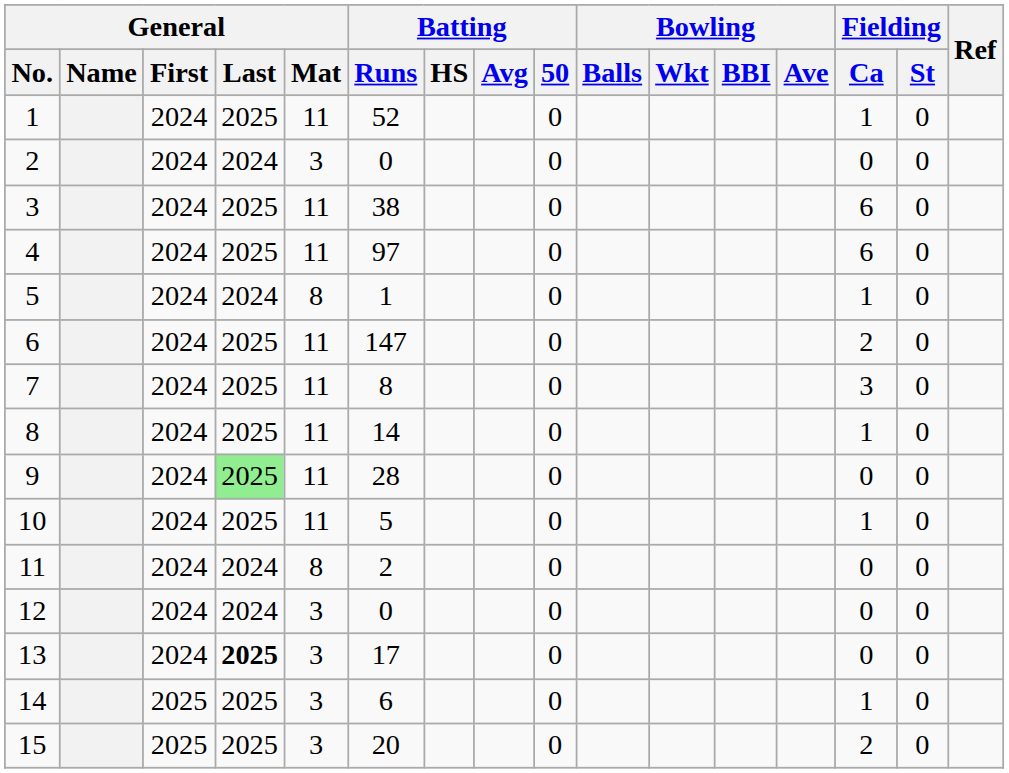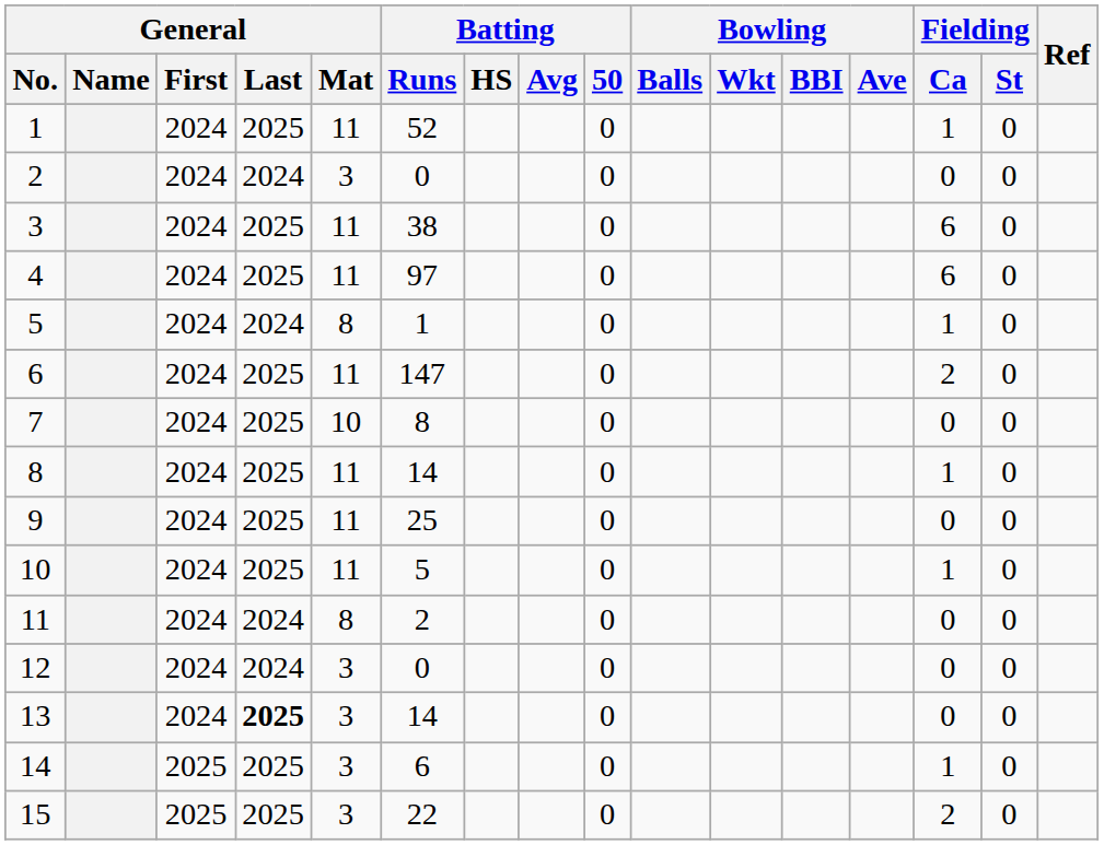 <table class="wikitable plainrowheaders sortable">
 <tr align="center">
 <th scope="col" colspan=5 class="unsortable">General</th>
 <th scope="col" colspan=4 class="unsortable"><a href='#'>Batting</a></th>
 <th scope="col" colspan=4 class="unsortable"><a href='#'>Bowling</a></th>
 <th scope="col" colspan=2 class="unsortable"><a href='#'>Fielding</a></th>
 <th scope="col" rowspan=2 class="unsortable">Ref</th>
 </tr>
 <tr align="center">
 <th scope="col">No.</th>
 <th scope="col">Name</th>
 <th scope="col">First</th>
 <th scope="col">Last</th>
 <th scope="col">Mat</th>
 <th scope="col"><a href='#'>Runs</a></th>
 <th scope="col">HS</th>
 <th scope="col"><a href='#'>Avg</a></th>
 <th scope="col"><a href='#'>50</a></th>
 <th scope="col"><a href='#'>Balls</a></th>
 <th scope="col"><a href='#'>Wkt</a></th>
 <th scope="col"><a href='#'>BBI</a></th>
 <th scope="col"><a href='#'>Ave</a></th>
 <th scope="col"><a href='#'>Ca</a></th>
 <th scope="col"><a href='#'>St</a></th>
 </tr>
 <tr align="center">
 <td>1</td>
 <th scope="row"></th>
 <td>2024</td>
 <td>2025</td>
 <td>11</td>
 <td>52</td>
 <td></td>
 <td></td>
 <td>0</td>
 <td></td>
 <td></td>
 <td></td>
 <td></td>
 <td>1</td>
 <td>0</td>
 <td></td>
 </tr>
 <tr align="center">
 <td>2</td>
 <th scope="row"></th>
 <td>2024</td>
 <td>2024</td>
 <td>3</td>
 <td>0</td>
 <td></td>
 <td></td>
 <td>0</td>
 <td></td>
 <td></td>
 <td></td>
 <td></td>
 <td>0</td>
 <td>0</td>
 <td></td>
 </tr>
 <tr align="center">
 <td>3</td>
 <th scope="row"></th>
 <td>2024</td>
 <td>2025</td>
 <td>11</td>
 <td>38</td>
 <td></td>
 <td></td>
 <td>0</td>
 <td></td>
 <td></td>
 <td></td>
 <td></td>
 <td>6</td>
 <td>0</td>
 <td></td>
 </tr>
 <tr align="center">
 <td>4</td>
 <th scope="row"></th>
 <td>2024</td>
 <td>2025</td>
 <td>11</td>
 <td>97</td>
 <td></td>
 <td></td>
 <td>0</td>
 <td></td>
 <td></td>
 <td></td>
 <td></td>
 <td>6</td>
 <td>0</td>
 <td></td>
 </tr>
 <tr align="center">
 <td>5</td>
 <th scope="row"></th>
 <td>2024</td>
 <td>2024</td>
 <td>8</td>
 <td>1</td>
 <td></td>
 <td></td>
 <td>0</td>
 <td></td>
 <td></td>
 <td></td>
 <td></td>
 <td>1</td>
 <td>0</td>
 <td></td>
 </tr>
 <tr align="center">
 <td>6</td>
 <th scope="row"></th>
 <td>2024</td>
 <td>2025</td>
 <td>11</td>
 <td>147</td>
 <td></td>
 <td></td>
 <td>0</td>
 <td></td>
 <td></td>
 <td></td>
 <td></td>
 <td>2</td>
 <td>0</td>
 <td></td>
 </tr>
 <tr align="center">
 <td>7</td>
 <th scope="row"></th>
 <td>2024</td>
 <td>2025</td>
-<td>11</td>
+<td>10</td>
 <td>8</td>
 <td></td>
 <td></td>
 <td>0</td>
 <td></td>
 <td></td>
 <td></td>
 <td></td>
-<td>3</td>
+<td>0</td>
 <td>0</td>
 <td></td>
 </tr>
 <tr align="center">
 <td>8</td>
 <th scope="row"></th>
 <td>2024</td>
 <td>2025</td>
 <td>11</td>
 <td>14</td>
 <td></td>
 <td></td>
 <td>0</td>
 <td></td>
 <td></td>
 <td></td>
 <td></td>
 <td>1</td>
 <td>0</td>
 <td></td>
 </tr>
 <tr align="center">
 <td>9</td>
 <th scope="row"></th>
 <td>2024</td>
-<td style="background: lightgreen;">2025</td>
+<td>2025</td>
 <td>11</td>
-<td>28</td>
+<td>25</td>
 <td></td>
 <td></td>
 <td>0</td>
 <td></td>
 <td></td>
 <td></td>
 <td></td>
 <td>0</td>
 <td>0</td>
 <td></td>
 </tr>
 <tr align="center">
 <td>10</td>
 <th scope="row"></th>
 <td>2024</td>
 <td>2025</td>
 <td>11</td>
 <td>5</td>
 <td></td>
 <td></td>
 <td>0</td>
 <td></td>
 <td></td>
 <td></td>
 <td></td>
 <td>1</td>
 <td>0</td>
 <td></td>
 </tr>
 <tr align="center">
 <td>11</td>
 <th scope="row"></th>
 <td>2024</td>
 <td>2024</td>
 <td>8</td>
 <td>2</td>
 <td></td>
 <td></td>
 <td>0</td>
 <td></td>
 <td></td>
 <td></td>
 <td></td>
 <td>0</td>
 <td>0</td>
 <td></td>
 </tr>
 <tr align="center">
 <td>12</td>
 <th scope="row"></th>
 <td>2024</td>
 <td>2024</td>
 <td>3</td>
 <td>0</td>
 <td></td>
 <td></td>
 <td>0</td>
 <td></td>
 <td></td>
 <td></td>
 <td></td>
 <td>0</td>
 <td>0</td>
 <td></td>
 </tr>
 <tr align="center">
 <td>13</td>
 <th scope="row"></th>
 <td>2024</td>
 <td><strong>2025</strong></td>
 <td>3</td>
-<td>17</td>
+<td>14</td>
 <td></td>
 <td></td>
 <td>0</td>
 <td></td>
 <td></td>
 <td></td>
 <td></td>
 <td>0</td>
 <td>0</td>
 <td></td>
 </tr>
 <tr align="center">
 <td>14</td>
 <th scope="row"></th>
 <td>2025</td>
 <td>2025</td>
 <td>3</td>
 <td>6</td>
 <td></td>
 <td></td>
 <td>0</td>
 <td></td>
 <td></td>
 <td></td>
 <td></td>
 <td>1</td>
 <td>0</td>
 <td></td>
 </tr>
 <tr align="center">
 <td>15</td>
 <th scope="row"></th>
 <td>2025</td>
 <td>2025</td>
 <td>3</td>
-<td>20</td>
+<td>22</td>
 <td></td>
 <td></td>
 <td>0</td>
 <td></td>
 <td></td>
 <td></td>
 <td></td>
 <td>2</td>
 <td>0</td>
 <td></td>
 </tr>
 </table>
